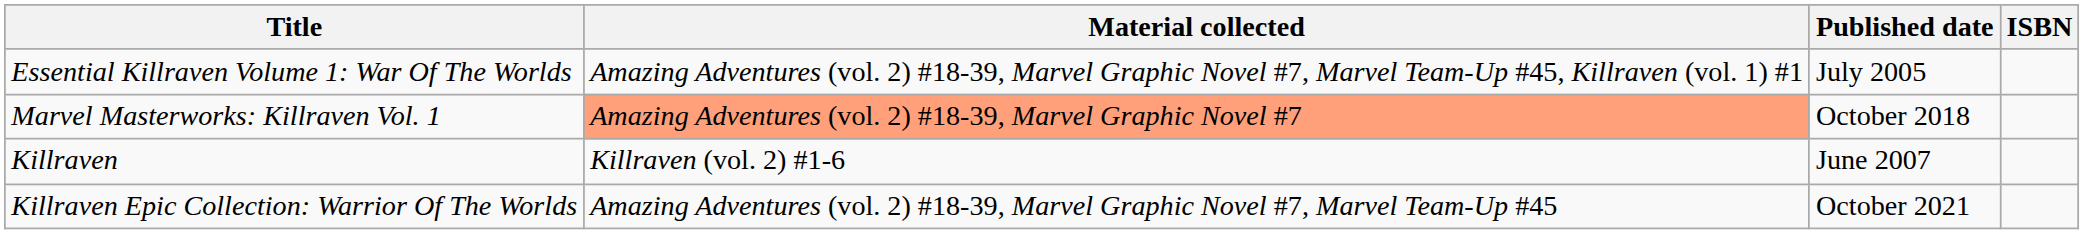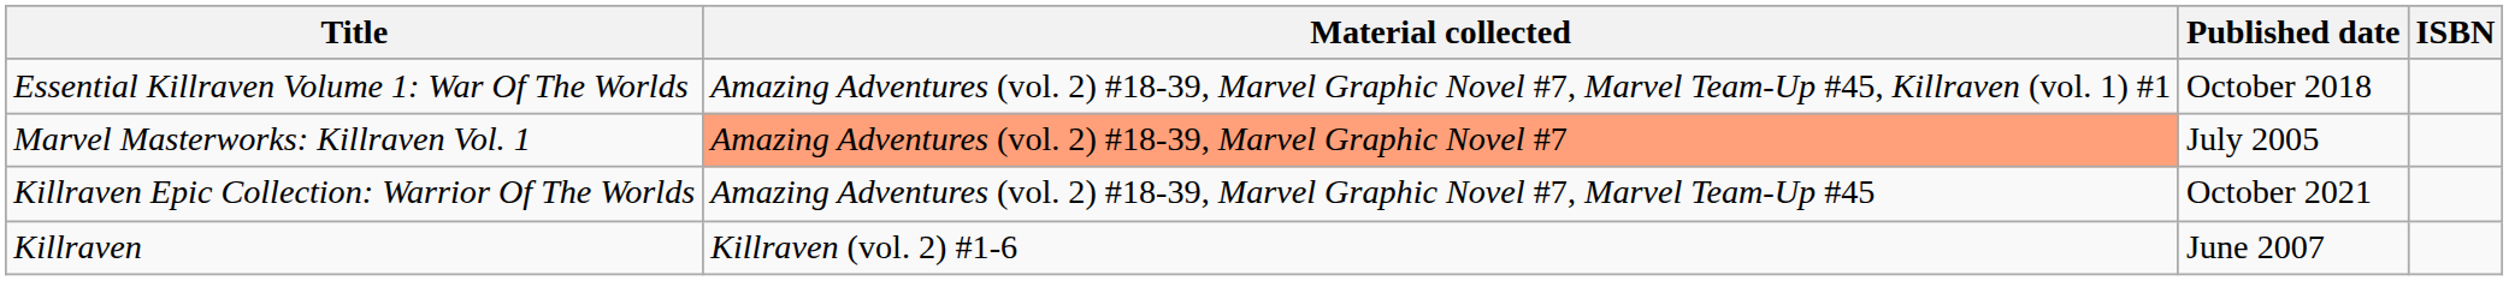 <table class="wikitable">
 <tr>
 <th>Title</th>
 <th>Material collected</th>
 <th>Published date</th>
 <th>ISBN</th>
 </tr>
 <tr>
 <td><em>Essential Killraven Volume 1: War Of The Worlds</em></td>
 <td><em>Amazing Adventures</em> (vol. 2) #18-39, <em>Marvel Graphic Novel</em> #7, <em>Marvel Team-Up</em> #45, <em>Killraven</em> (vol. 1) #1</td>
-<td>July 2005</td>
+<td>October 2018</td>
 <td></td>
 </tr>
 <tr>
 <td><em>Marvel Masterworks: Killraven Vol. 1</em></td>
 <td style="background: lightsalmon;"><em>Amazing Adventures</em> (vol. 2) #18-39, <em>Marvel Graphic Novel</em> #7</td>
-<td>October 2018</td>
+<td>July 2005</td>
+<td></td>
+</tr>
+<tr>
+<td><em>Killraven Epic Collection: Warrior Of The Worlds</em></td>
+<td><em>Amazing Adventures</em> (vol. 2) #18-39, <em>Marvel Graphic Novel</em> #7, <em>Marvel Team-Up</em> #45</td>
+<td>October 2021</td>
 <td></td>
 </tr>
 <tr>
 <td><em>Killraven</em></td>
 <td><em>Killraven</em> (vol. 2) #1-6</td>
 <td>June 2007</td>
 <td></td>
 </tr>
-<tr>
-<td><em>Killraven Epic Collection: Warrior Of The Worlds</em></td>
-<td><em>Amazing Adventures</em> (vol. 2) #18-39, <em>Marvel Graphic Novel</em> #7, <em>Marvel Team-Up</em> #45</td>
-<td>October 2021</td>
-<td></td>
-</tr>
 </table>
